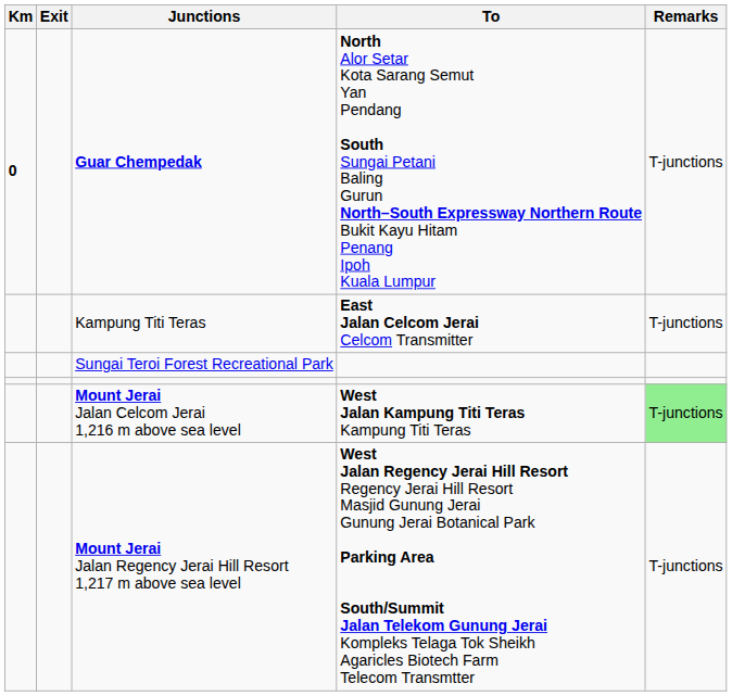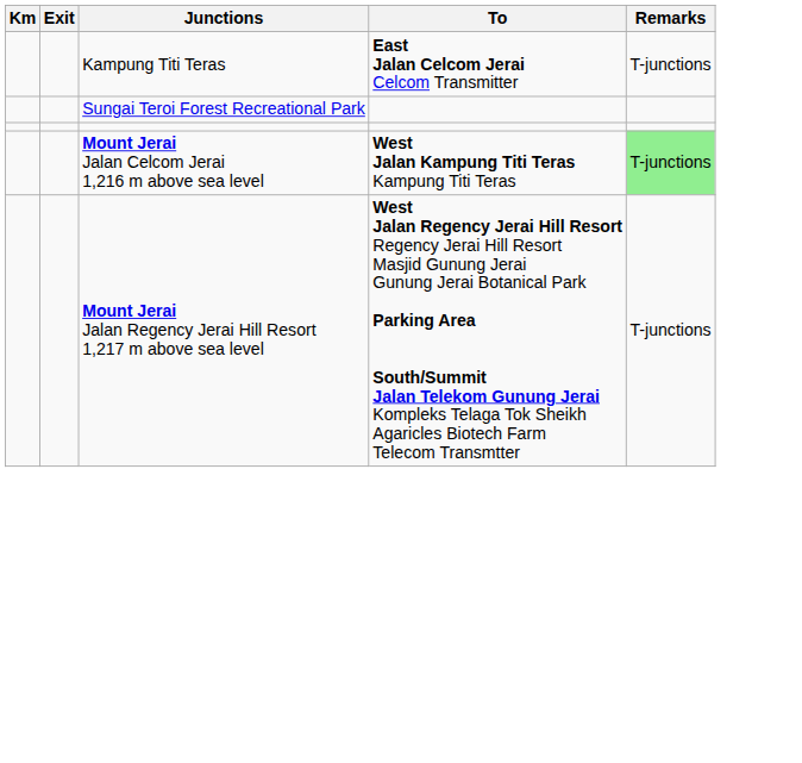 <table class="wikitable">
 <tr>
 <th>Km</th>
 <th>Exit</th>
 <th>Junctions</th>
 <th>To</th>
 <th>Remarks</th>
-</tr>
-<tr>
-<td><br><strong>0</strong></td>
-<td></td>
-<td><strong><a href='#'>Guar Chempedak</a></strong></td>
-<td><strong>North</strong><br> <a href='#'>Alor Setar</a><br> Kota Sarang Semut<br> Yan<br> Pendang<br><br><strong>South </strong><br> <a href='#'>Sungai Petani</a><br> Baling<br> Gurun<br>  <strong><a href='#'>North–South Expressway Northern Route</a></strong><br>Bukit Kayu Hitam<br><a href='#'>Penang</a><br><a href='#'>Ipoh</a><br><a href='#'>Kuala Lumpur</a></td>
-<td>T-junctions</td>
 </tr>
 <tr>
 <td></td>
 <td></td>
 <td>Kampung Titi Teras</td>
 <td><strong>East</strong><br><strong>Jalan Celcom Jerai</strong><br><a href='#'>Celcom</a> Transmitter</td>
 <td>T-junctions</td>
 </tr>
 <tr>
 <td></td>
 <td></td>
 <td><a href='#'>Sungai Teroi Forest Recreational Park</a> </td>
 <td>  </td>
 <td></td>
 </tr>
 <tr>
 <td></td>
 <td></td>
 <td> </td>
 <td></td>
 <td></td>
 </tr>
 <tr>
 <td></td>
 <td></td>
 <td><strong><a href='#'>Mount Jerai</a></strong><br>Jalan Celcom Jerai<br>1,216 m above sea level</td>
 <td><strong>West</strong><br><strong>Jalan Kampung Titi Teras</strong><br>Kampung Titi Teras</td>
 <td style="background: lightgreen;">T-junctions</td>
 </tr>
 <tr>
 <td></td>
 <td></td>
 <td><strong><a href='#'>Mount Jerai</a></strong><br>Jalan Regency Jerai Hill Resort<br>1,217 m above sea level</td>
 <td><strong>West</strong><br><strong>Jalan Regency Jerai Hill Resort</strong><br>Regency Jerai Hill Resort<br>Masjid Gunung Jerai <br>Gunung Jerai Botanical Park<br><br> <strong>Parking Area</strong><br>  <br><br><strong>South/Summit</strong><br> <strong><a href='#'>Jalan Telekom Gunung Jerai</a></strong><br>Kompleks Telaga Tok Sheikh<br>Agaricles Biotech Farm<br>Telecom Transmtter</td>
 <td>T-junctions</td>
 </tr>
 </table>
